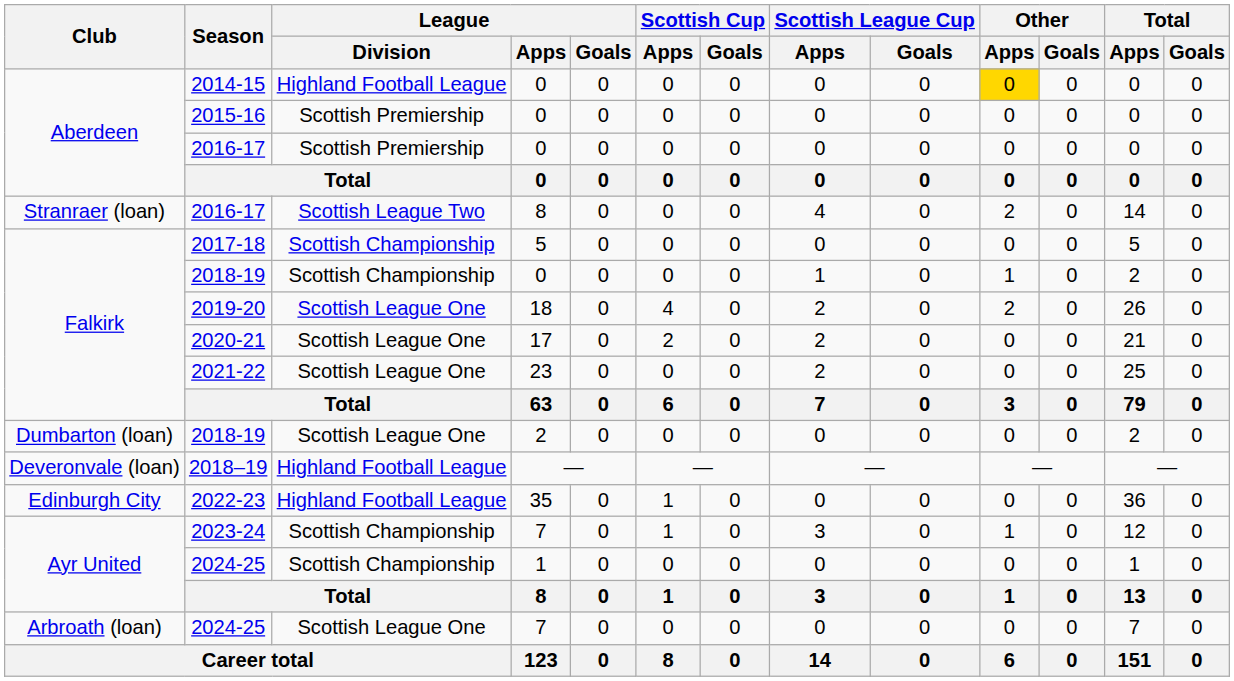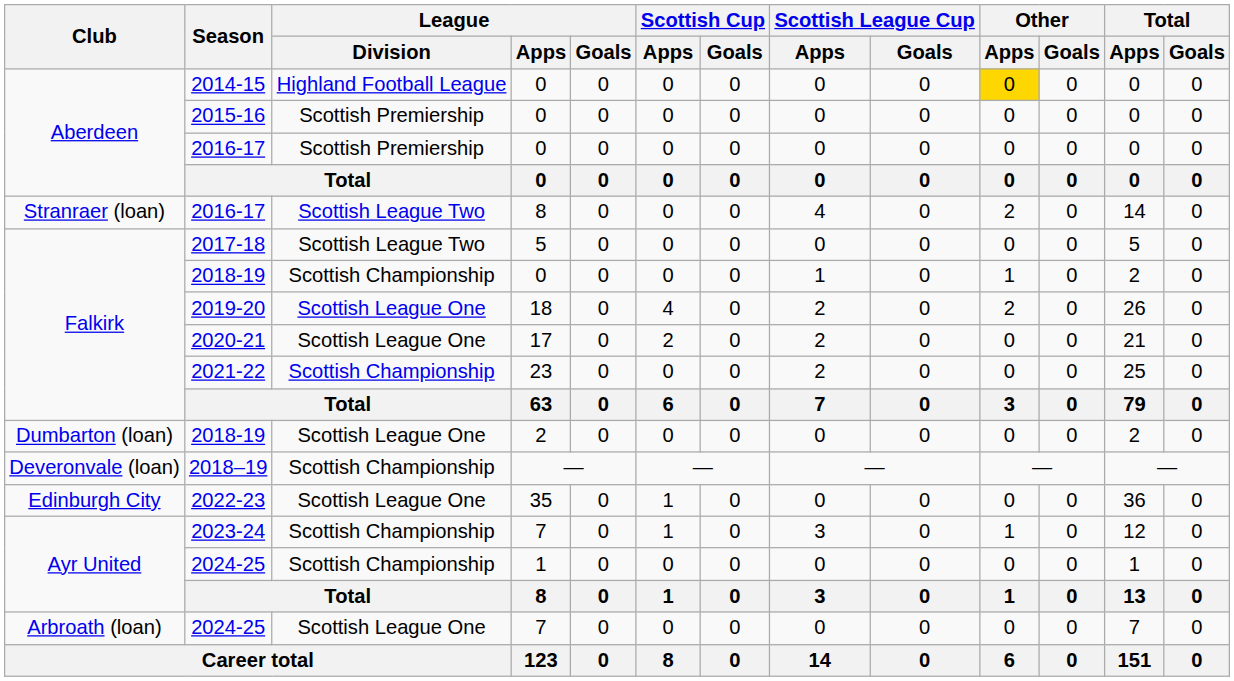 <table class="wikitable" style="text-align: center">
 <tr>
 <th rowspan="2">Club</th>
 <th rowspan="2">Season</th>
 <th colspan="3">League</th>
 <th colspan="2"><a href='#'>Scottish Cup</a></th>
 <th colspan="2"><a href='#'>Scottish League Cup</a></th>
 <th colspan="2">Other</th>
 <th colspan="2">Total</th>
 </tr>
 <tr>
 <th>Division</th>
 <th>Apps</th>
 <th>Goals</th>
 <th>Apps</th>
 <th>Goals</th>
 <th>Apps</th>
 <th>Goals</th>
 <th>Apps</th>
 <th>Goals</th>
 <th>Apps</th>
 <th>Goals</th>
 </tr>
 <tr>
 <td rowspan="4"><a href='#'>Aberdeen</a></td>
 <td><a href='#'>2014-15</a></td>
 <td><a href='#'>Highland Football League</a></td>
 <td>0</td>
 <td>0</td>
 <td>0</td>
 <td>0</td>
 <td>0</td>
 <td>0</td>
 <td style="background: gold;">0</td>
 <td>0</td>
 <td>0</td>
 <td>0</td>
 </tr>
 <tr>
 <td><a href='#'>2015-16</a></td>
 <td>Scottish Premiership</td>
 <td>0</td>
 <td>0</td>
 <td>0</td>
 <td>0</td>
 <td>0</td>
 <td>0</td>
 <td>0</td>
 <td>0</td>
 <td>0</td>
 <td>0</td>
 </tr>
 <tr>
 <td><a href='#'>2016-17</a></td>
 <td>Scottish Premiership</td>
 <td>0</td>
 <td>0</td>
 <td>0</td>
 <td>0</td>
 <td>0</td>
 <td>0</td>
 <td>0</td>
 <td>0</td>
 <td>0</td>
 <td>0</td>
 </tr>
 <tr>
 <th colspan="2">Total</th>
 <th>0</th>
 <th>0</th>
 <th>0</th>
 <th>0</th>
 <th>0</th>
 <th>0</th>
 <th>0</th>
 <th>0</th>
 <th>0</th>
 <th>0</th>
 </tr>
 <tr>
 <td><a href='#'>Stranraer</a> (loan)</td>
 <td><a href='#'>2016-17</a></td>
 <td><a href='#'>Scottish League Two</a></td>
 <td>8</td>
 <td>0</td>
 <td>0</td>
 <td>0</td>
 <td>4</td>
 <td>0</td>
 <td>2</td>
 <td>0</td>
 <td>14</td>
 <td>0</td>
 </tr>
 <tr>
 <td rowspan="6"><a href='#'>Falkirk</a></td>
 <td><a href='#'>2017-18</a></td>
-<td><a href='#'>Scottish Championship</a></td>
+<td>Scottish League Two</td>
 <td>5</td>
 <td>0</td>
 <td>0</td>
 <td>0</td>
 <td>0</td>
 <td>0</td>
 <td>0</td>
 <td>0</td>
 <td>5</td>
 <td>0</td>
 </tr>
 <tr>
 <td><a href='#'>2018-19</a></td>
 <td>Scottish Championship</td>
 <td>0</td>
 <td>0</td>
 <td>0</td>
 <td>0</td>
 <td>1</td>
 <td>0</td>
 <td>1</td>
 <td>0</td>
 <td>2</td>
 <td>0</td>
 </tr>
 <tr>
 <td><a href='#'>2019-20</a></td>
 <td><a href='#'>Scottish League One</a></td>
 <td>18</td>
 <td>0</td>
 <td>4</td>
 <td>0</td>
 <td>2</td>
 <td>0</td>
 <td>2</td>
 <td>0</td>
 <td>26</td>
 <td>0</td>
 </tr>
 <tr>
 <td><a href='#'>2020-21</a></td>
 <td>Scottish League One</td>
 <td>17</td>
 <td>0</td>
 <td>2</td>
 <td>0</td>
 <td>2</td>
 <td>0</td>
 <td>0</td>
 <td>0</td>
 <td>21</td>
 <td>0</td>
 </tr>
 <tr>
 <td><a href='#'>2021-22</a></td>
-<td>Scottish League One</td>
+<td><a href='#'>Scottish Championship</a></td>
 <td>23</td>
 <td>0</td>
 <td>0</td>
 <td>0</td>
 <td>2</td>
 <td>0</td>
 <td>0</td>
 <td>0</td>
 <td>25</td>
 <td>0</td>
 </tr>
 <tr>
 <th colspan="2">Total</th>
 <th>63</th>
 <th>0</th>
 <th>6</th>
 <th>0</th>
 <th>7</th>
 <th>0</th>
 <th>3</th>
 <th>0</th>
 <th>79</th>
 <th>0</th>
 </tr>
 <tr>
 <td><a href='#'>Dumbarton</a> (loan)</td>
 <td><a href='#'>2018-19</a></td>
 <td>Scottish League One</td>
 <td>2</td>
 <td>0</td>
 <td>0</td>
 <td>0</td>
 <td>0</td>
 <td>0</td>
 <td>0</td>
 <td>0</td>
 <td>2</td>
 <td>0</td>
 </tr>
 <tr>
 <td><a href='#'>Deveronvale</a> (loan)</td>
 <td><a href='#'>2018–19</a></td>
-<td><a href='#'>Highland Football League</a></td>
+<td>Scottish Championship</td>
 <td colspan="2">—</td>
 <td colspan="2">—</td>
 <td colspan="2">—</td>
 <td colspan="2">—</td>
 <td colspan="2">—</td>
 </tr>
 <tr>
 <td><a href='#'>Edinburgh City</a></td>
 <td><a href='#'>2022-23</a></td>
-<td><a href='#'>Highland Football League</a></td>
+<td>Scottish League One</td>
 <td>35</td>
 <td>0</td>
 <td>1</td>
 <td>0</td>
 <td>0</td>
 <td>0</td>
 <td>0</td>
 <td>0</td>
 <td>36</td>
 <td>0</td>
 </tr>
 <tr>
 <td rowspan="3"><a href='#'>Ayr United</a></td>
 <td><a href='#'>2023-24</a></td>
 <td>Scottish Championship</td>
 <td>7</td>
 <td>0</td>
 <td>1</td>
 <td>0</td>
 <td>3</td>
 <td>0</td>
 <td>1</td>
 <td>0</td>
 <td>12</td>
 <td>0</td>
 </tr>
 <tr>
 <td><a href='#'>2024-25</a></td>
 <td>Scottish Championship</td>
 <td>1</td>
 <td>0</td>
 <td>0</td>
 <td>0</td>
 <td>0</td>
 <td>0</td>
 <td>0</td>
 <td>0</td>
 <td>1</td>
 <td>0</td>
 </tr>
 <tr>
 <th colspan="2">Total</th>
 <th>8</th>
 <th>0</th>
 <th>1</th>
 <th>0</th>
 <th>3</th>
 <th>0</th>
 <th>1</th>
 <th>0</th>
 <th>13</th>
 <th>0</th>
 </tr>
 <tr>
 <td><a href='#'>Arbroath</a> (loan)</td>
 <td><a href='#'>2024-25</a></td>
 <td>Scottish League One</td>
 <td>7</td>
 <td>0</td>
 <td>0</td>
 <td>0</td>
 <td>0</td>
 <td>0</td>
 <td>0</td>
 <td>0</td>
 <td>7</td>
 <td>0</td>
 </tr>
 <tr>
 <th colspan="3">Career total</th>
 <th>123</th>
 <th>0</th>
 <th>8</th>
 <th>0</th>
 <th>14</th>
 <th>0</th>
 <th>6</th>
 <th>0</th>
 <th>151</th>
 <th>0</th>
 </tr>
 </table>
